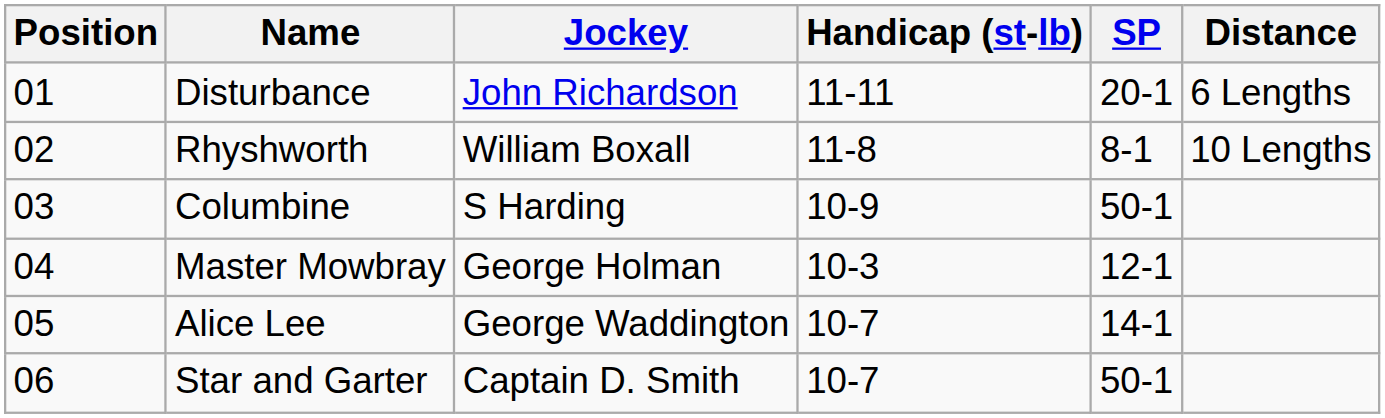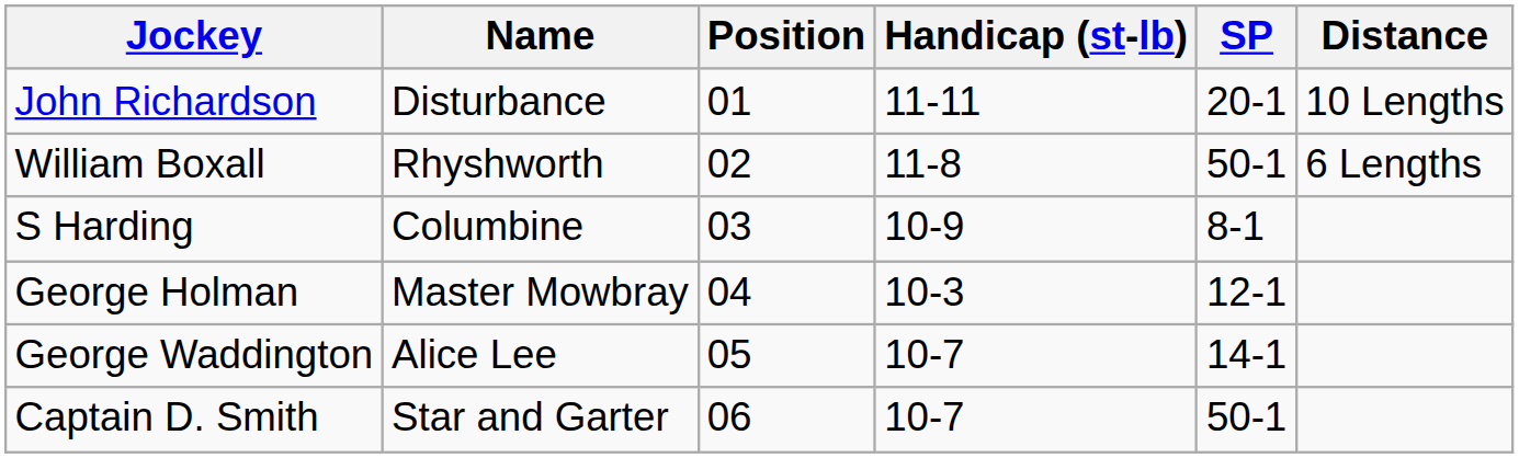 <table class="wikitable sortable">
 <tr>
+<th><a href='#'>Jockey</a></th>
+<th>Name</th>
 <th data-sort-type="number">Position</th>
-<th>Name</th>
-<th><a href='#'>Jockey</a></th>
 <th>Handicap (<a href='#'>st</a>-<a href='#'>lb</a>)</th>
 <th><a href='#'>SP</a></th>
 <th>Distance</th>
 </tr>
 <tr>
+<td><a href='#'>John Richardson</a></td>
+<td>Disturbance</td>
 <td>01</td>
-<td>Disturbance</td>
-<td><a href='#'>John Richardson</a></td>
 <td>11-11</td>
 <td>20-1</td>
+<td>10 Lengths</td>
+</tr>
+<tr>
+<td>William Boxall</td>
+<td>Rhyshworth</td>
+<td>02</td>
+<td>11-8</td>
+<td>50-1</td>
 <td>6 Lengths</td>
 </tr>
 <tr>
-<td>02</td>
-<td>Rhyshworth</td>
-<td>William Boxall</td>
-<td>11-8</td>
+<td>S Harding</td>
+<td>Columbine</td>
+<td>03</td>
+<td>10-9</td>
 <td>8-1</td>
-<td>10 Lengths</td>
-</tr>
-<tr>
-<td>03</td>
-<td>Columbine</td>
-<td>S Harding</td>
-<td>10-9</td>
-<td>50-1</td>
 <td></td>
 </tr>
 <tr>
+<td>George Holman</td>
+<td>Master Mowbray</td>
 <td>04</td>
-<td>Master Mowbray</td>
-<td>George Holman</td>
 <td>10-3</td>
 <td>12-1</td>
 <td></td>
 </tr>
 <tr>
+<td>George Waddington</td>
+<td>Alice Lee</td>
 <td>05</td>
-<td>Alice Lee</td>
-<td>George Waddington</td>
 <td>10-7</td>
 <td>14-1</td>
 <td></td>
 </tr>
 <tr>
+<td>Captain D. Smith</td>
+<td>Star and Garter</td>
 <td>06</td>
-<td>Star and Garter</td>
-<td>Captain D. Smith</td>
 <td>10-7</td>
 <td>50-1</td>
 <td></td>
 </tr>
 </table>
